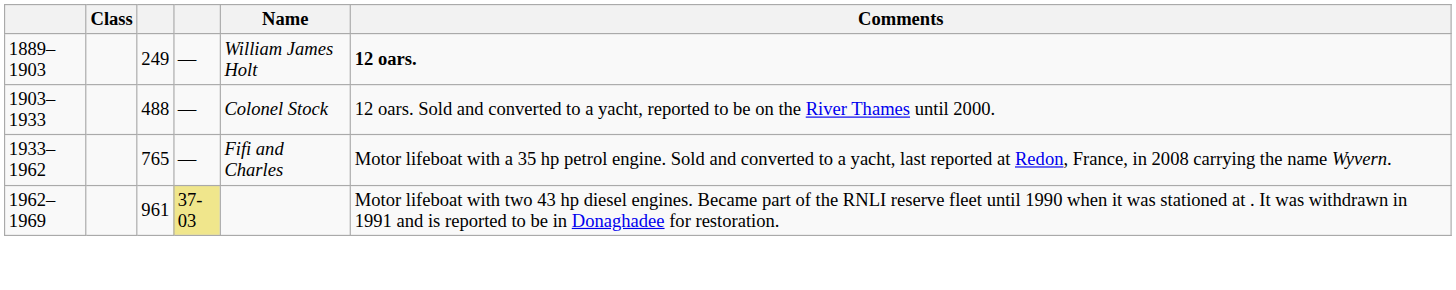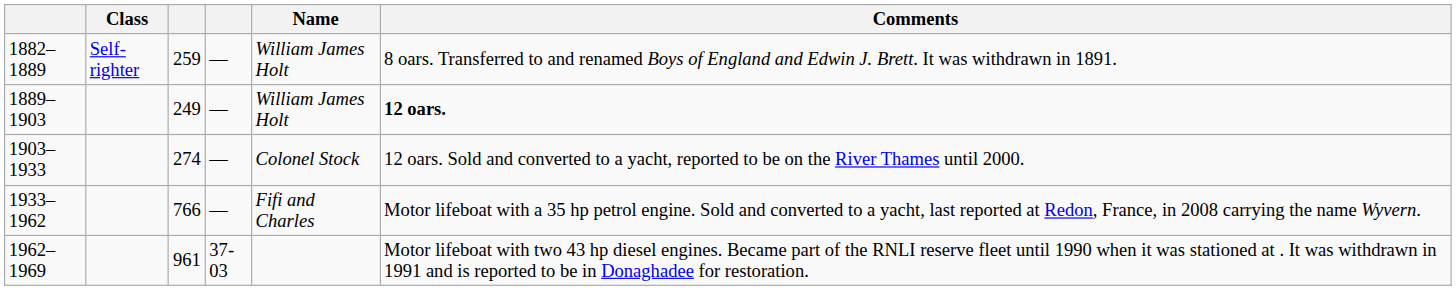 <table class="wikitable sortable">
 <tr>
 <th></th>
 <th>Class</th>
 <th></th>
 <th></th>
 <th>Name</th>
 <th class=unsortable>Comments</th>
+</tr>
+<tr>
+<td>1882–1889</td>
+<td><a href='#'>Self-righter</a></td>
+<td>259</td>
+<td>—</td>
+<td><em>William James Holt</em></td>
+<td>8 oars. Transferred to  and renamed <em>Boys of England and Edwin J. Brett</em>. It was withdrawn in 1891.</td>
 </tr>
 <tr>
 <td>1889–1903</td>
 <td></td>
 <td>249</td>
 <td>—</td>
 <td><em>William James Holt</em></td>
 <td><strong>12 oars.</strong></td>
 </tr>
 <tr>
 <td>1903–1933</td>
 <td></td>
-<td>488</td>
+<td>274</td>
 <td>—</td>
 <td><em>Colonel Stock</em></td>
 <td>12 oars. Sold and converted to a yacht, reported to be on the <a href='#'>River Thames</a> until 2000.</td>
 </tr>
 <tr>
 <td>1933–1962</td>
 <td></td>
-<td>765</td>
+<td>766</td>
 <td>—</td>
 <td><em>Fifi and Charles</em></td>
 <td>Motor lifeboat with a 35 hp petrol engine. Sold and converted to a yacht, last reported at <a href='#'>Redon</a>, France, in 2008 carrying the name <em>Wyvern</em>.</td>
 </tr>
 <tr>
 <td>1962–1969</td>
 <td></td>
 <td>961</td>
-<td style="background: khaki;">37-03</td>
+<td>37-03</td>
 <td><em></em></td>
 <td>Motor lifeboat with two 43 hp diesel engines. Became part of the RNLI reserve fleet until 1990 when it was stationed at . It was withdrawn in 1991 and is reported to be in <a href='#'>Donaghadee</a> for restoration.</td>
 </tr>
 </table>
